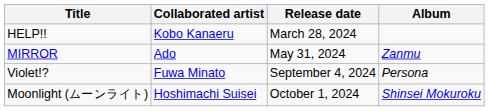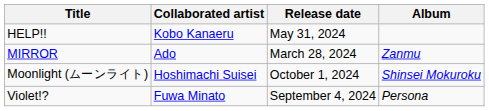 <table class="wikitable">
 <tr>
 <th>Title</th>
 <th>Collaborated artist</th>
 <th>Release date</th>
 <th>Album</th>
 </tr>
 <tr>
 <td>HELP!!</td>
 <td><a href='#'>Kobo Kanaeru</a></td>
-<td>March 28, 2024</td>
+<td>May 31, 2024</td>
 <td></td>
 </tr>
 <tr>
 <td><a href='#'>MIRROR</a></td>
 <td><a href='#'>Ado</a></td>
-<td>May 31, 2024</td>
+<td>March 28, 2024</td>
 <td><em><a href='#'>Zanmu</a></em></td>
+</tr>
+<tr>
+<td>Moonlight (ムーンライト)</td>
+<td><a href='#'>Hoshimachi Suisei</a></td>
+<td>October 1, 2024</td>
+<td><em><a href='#'>Shinsei Mokuroku</a></em></td>
 </tr>
 <tr>
 <td>Violet!?</td>
 <td><a href='#'>Fuwa Minato</a></td>
 <td>September 4, 2024</td>
 <td><em>Persona</em></td>
 </tr>
-<tr>
-<td>Moonlight (ムーンライト)</td>
-<td><a href='#'>Hoshimachi Suisei</a></td>
-<td>October 1, 2024</td>
-<td><em><a href='#'>Shinsei Mokuroku</a></em></td>
-</tr>
 </table>
